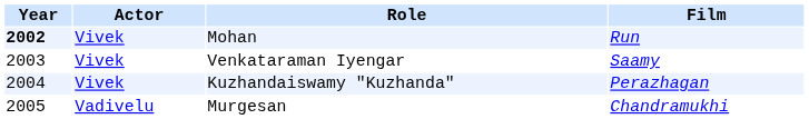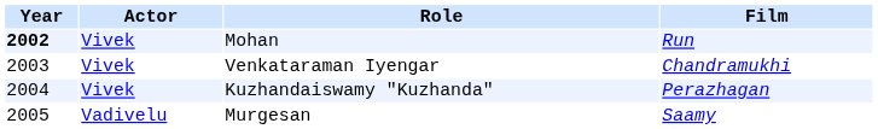 <table cellspacing="1" cellpadding="1" border="0" width="50%">
 <tr bgcolor="#d1e4fd">
 <th>Year</th>
 <th>Actor</th>
 <th>Role</th>
 <th>Film</th>
 </tr>
 <tr bgcolor=#edf3fe>
 <td><strong>2002</strong></td>
 <td><a href='#'>Vivek</a></td>
 <td>Mohan</td>
 <td><em><a href='#'>Run</a></em></td>
 </tr>
 <tr>
 <td>2003</td>
 <td><a href='#'>Vivek</a></td>
 <td>Venkataraman Iyengar</td>
-<td><em><a href='#'>Saamy</a></em></td>
+<td><em><a href='#'>Chandramukhi</a></em></td>
 </tr>
 <tr bgcolor=#edf3fe>
 <td>2004</td>
 <td><a href='#'>Vivek</a></td>
 <td>Kuzhandaiswamy "Kuzhanda"</td>
 <td><em><a href='#'>Perazhagan</a></em></td>
 </tr>
 <tr>
 <td>2005</td>
 <td><a href='#'>Vadivelu</a></td>
 <td>Murgesan</td>
-<td><em><a href='#'>Chandramukhi</a></em></td>
+<td><em><a href='#'>Saamy</a></em></td>
 </tr>
 <tr>
 </tr>
 </table>
